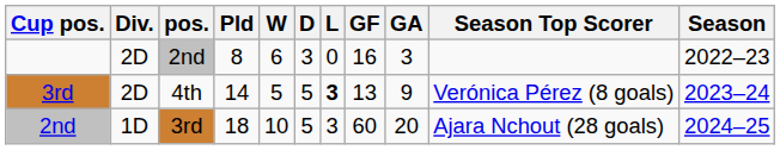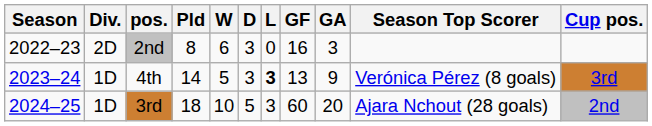 <table class="wikitable" style="font-size:85%;text-align:center">
 <tr>
-<th><a href='#'>Cup</a> pos.</th>
+<th>Season</th>
 <th>Div.</th>
 <th>pos.</th>
 <th>Pld</th>
 <th>W</th>
 <th>D</th>
 <th>L</th>
 <th>GF</th>
 <th>GA</th>
 <th>Season Top Scorer</th>
-<th>Season</th>
+<th><a href='#'>Cup</a> pos.</th>
 </tr>
 <tr>
-<td></td>
+<td>2022–23</td>
 <td>2D</td>
 <td style="background:silver">2nd</td>
 <td>8</td>
 <td>6</td>
 <td>3</td>
 <td>0</td>
 <td>16</td>
 <td>3</td>
 <td></td>
-<td>2022–23</td>
+<td></td>
 </tr>
 <tr>
-<td style="background:#CD7F32"><a href='#'>3rd</a></td>
-<td>2D</td>
+<td><a href='#'>2023–24</a></td>
+<td>1D</td>
 <td>4th</td>
 <td>14</td>
 <td>5</td>
-<td>5</td>
+<td>3</td>
 <td><strong>3</strong></td>
 <td>13</td>
 <td>9</td>
 <td align=left> <a href='#'>Verónica Pérez</a> (8 goals)</td>
-<td><a href='#'>2023–24</a></td>
+<td style="background:#CD7F32"><a href='#'>3rd</a></td>
 </tr>
 <tr>
-<td style="background:silver"><a href='#'>2nd</a></td>
+<td><a href='#'>2024–25</a></td>
 <td>1D</td>
 <td style="background:#CD7F32">3rd</td>
 <td>18</td>
 <td>10</td>
 <td>5</td>
 <td>3</td>
 <td>60</td>
 <td>20</td>
 <td align=left> <a href='#'>Ajara Nchout</a> (28 goals)</td>
-<td><a href='#'>2024–25</a></td>
+<td style="background:silver"><a href='#'>2nd</a></td>
 </tr>
 </table>
